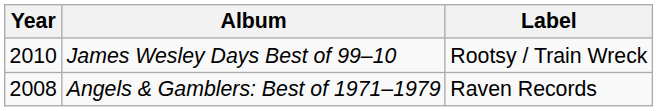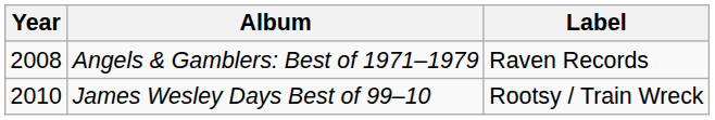 <table class="wikitable">
 <tr>
 <th>Year</th>
 <th>Album</th>
 <th>Label</th>
 </tr>
 <tr>
+<td>2008</td>
+<td><em>Angels & Gamblers: Best of 1971–1979</em></td>
+<td>Raven Records</td>
+</tr>
+<tr>
 <td>2010</td>
 <td><em>James Wesley Days Best of 99–10</em></td>
 <td>Rootsy / Train Wreck</td>
 </tr>
-<tr>
-<td>2008</td>
-<td><em>Angels & Gamblers: Best of 1971–1979</em></td>
-<td>Raven Records</td>
-</tr>
 </table>
